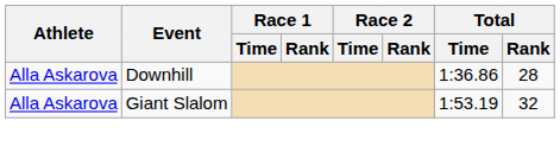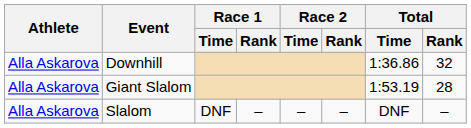 <table class="wikitable" style="font-size:90%">
 <tr>
 <th rowspan="2">Athlete</th>
 <th rowspan="2">Event</th>
 <th colspan="2">Race 1</th>
 <th colspan="2">Race 2</th>
 <th colspan="2">Total</th>
 </tr>
 <tr>
 <th>Time</th>
 <th>Rank</th>
 <th>Time</th>
 <th>Rank</th>
 <th>Time</th>
 <th>Rank</th>
 </tr>
 <tr>
 <td><a href='#'>Alla Askarova</a></td>
 <td>Downhill</td>
 <td colspan="4" bgcolor="wheat"></td>
 <td align="center">1:36.86</td>
-<td align="center">28</td>
+<td align="center">32</td>
 </tr>
 <tr>
 <td><a href='#'>Alla Askarova</a></td>
 <td>Giant Slalom</td>
 <td colspan="4" bgcolor="wheat"></td>
 <td align="center">1:53.19</td>
-<td align="center">32</td>
+<td align="center">28</td>
+</tr>
+<tr>
+<td><a href='#'>Alla Askarova</a></td>
+<td>Slalom</td>
+<td align="center">DNF</td>
+<td align="center">–</td>
+<td align="center">–</td>
+<td align="center">–</td>
+<td align="center">DNF</td>
+<td align="center">–</td>
 </tr>
 </table>
